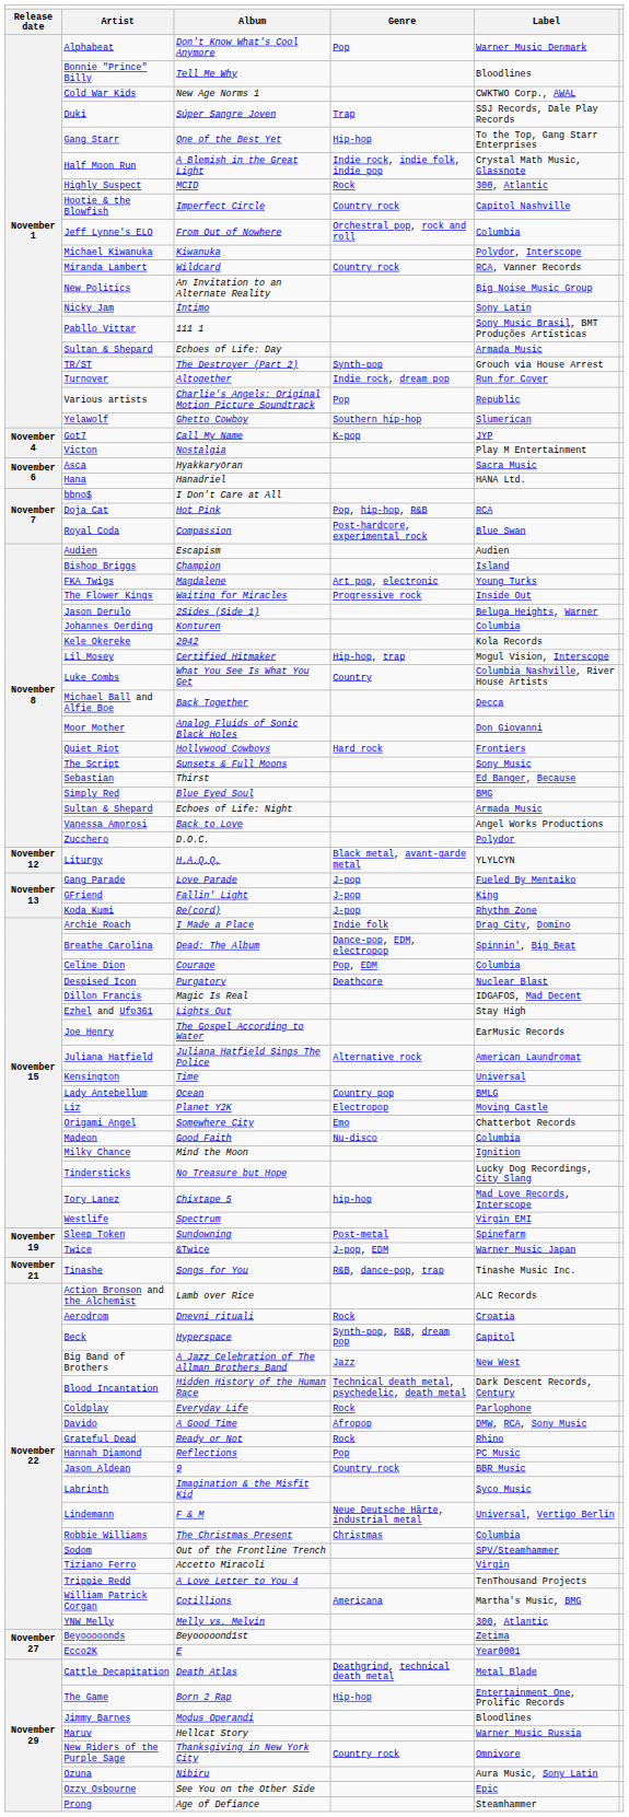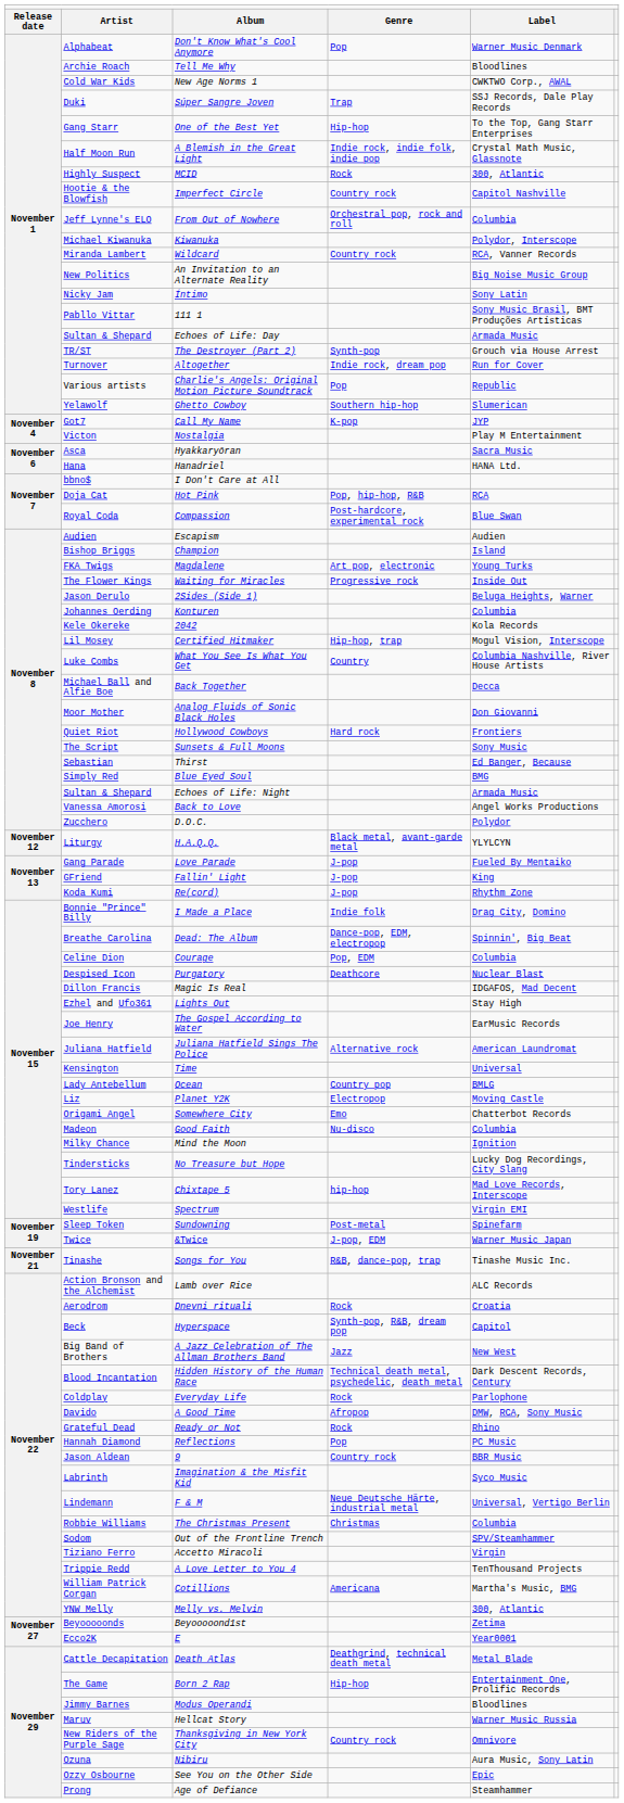 <table class="wikitable plainrowheaders">
 <tr>
 <td colspan="6" style="text-align:center;"></td>
 </tr>
 <tr>
 <th scope="col">Release date</th>
 <th scope="col">Artist</th>
 <th scope="col">Album</th>
 <th scope="col">Genre</th>
 <th scope="col">Label</th>
 <th scope="col"></th>
 </tr>
 <tr>
 <th scope="row" rowspan="19" style="text-align:center;">November<br>1</th>
 <td><a href='#'>Alphabeat</a></td>
 <td><em><a href='#'>Don't Know What's Cool Anymore</a></em></td>
 <td><a href='#'>Pop</a></td>
 <td><a href='#'>Warner Music Denmark</a></td>
 <td></td>
 </tr>
 <tr>
-<td><a href='#'>Bonnie "Prince" Billy</a></td>
+<td><a href='#'>Archie Roach</a></td>
 <td><em><a href='#'>Tell Me Why</a></em></td>
 <td></td>
 <td>Bloodlines</td>
 <td></td>
 </tr>
 <tr>
 <td><a href='#'>Cold War Kids</a></td>
 <td><em>New Age Norms 1</em></td>
 <td></td>
 <td>CWKTWO Corp., <a href='#'>AWAL</a></td>
 <td></td>
 </tr>
 <tr>
 <td><a href='#'>Duki</a></td>
 <td><em><a href='#'>Súper Sangre Joven</a></em></td>
 <td><a href='#'>Trap</a></td>
 <td>SSJ Records, Dale Play Records</td>
 <td></td>
 </tr>
 <tr>
 <td><a href='#'>Gang Starr</a></td>
 <td><em><a href='#'>One of the Best Yet</a></em></td>
 <td><a href='#'>Hip-hop</a></td>
 <td>To the Top, Gang Starr Enterprises</td>
 <td></td>
 </tr>
 <tr>
 <td><a href='#'>Half Moon Run</a></td>
 <td><em><a href='#'>A Blemish in the Great Light</a></em></td>
 <td><a href='#'>Indie rock</a>, <a href='#'>indie folk</a>, <a href='#'>indie pop</a></td>
 <td>Crystal Math Music, <a href='#'>Glassnote</a></td>
 <td></td>
 </tr>
 <tr>
 <td><a href='#'>Highly Suspect</a></td>
 <td><em><a href='#'>MCID</a></em></td>
 <td><a href='#'>Rock</a></td>
 <td><a href='#'>300</a>, <a href='#'>Atlantic</a></td>
 <td></td>
 </tr>
 <tr>
 <td><a href='#'>Hootie & the Blowfish</a></td>
 <td><em><a href='#'>Imperfect Circle</a></em></td>
 <td><a href='#'>Country rock</a></td>
 <td><a href='#'>Capitol Nashville</a></td>
 <td></td>
 </tr>
 <tr>
 <td><a href='#'>Jeff Lynne's ELO</a></td>
 <td><em><a href='#'>From Out of Nowhere</a></em></td>
 <td><a href='#'>Orchestral pop</a>, <a href='#'>rock and roll</a></td>
 <td><a href='#'>Columbia</a></td>
 <td></td>
 </tr>
 <tr>
 <td><a href='#'>Michael Kiwanuka</a></td>
 <td><em><a href='#'>Kiwanuka</a></em></td>
 <td></td>
 <td><a href='#'>Polydor</a>, <a href='#'>Interscope</a></td>
 <td></td>
 </tr>
 <tr>
 <td><a href='#'>Miranda Lambert</a></td>
 <td><em><a href='#'>Wildcard</a></em></td>
 <td><a href='#'>Country rock</a></td>
 <td><a href='#'>RCA</a>, Vanner Records</td>
 <td></td>
 </tr>
 <tr>
 <td><a href='#'>New Politics</a></td>
 <td><em>An Invitation to an Alternate Reality</em></td>
 <td></td>
 <td><a href='#'>Big Noise Music Group</a></td>
 <td></td>
 </tr>
 <tr>
 <td><a href='#'>Nicky Jam</a></td>
 <td><em><a href='#'>Íntimo</a></em></td>
 <td></td>
 <td><a href='#'>Sony Latin</a></td>
 <td></td>
 </tr>
 <tr>
 <td><a href='#'>Pabllo Vittar</a></td>
 <td><em>111 1</em></td>
 <td></td>
 <td><a href='#'>Sony Music Brasil</a>, BMT Produções Artísticas</td>
 <td></td>
 </tr>
 <tr>
 <td><a href='#'>Sultan & Shepard</a></td>
 <td><em>Echoes of Life: Day</em></td>
 <td></td>
 <td><a href='#'>Armada Music</a></td>
 <td></td>
 </tr>
 <tr>
 <td><a href='#'>TR/ST</a></td>
 <td><em><a href='#'>The Destroyer (Part 2)</a></em></td>
 <td><a href='#'>Synth-pop</a></td>
 <td>Grouch via House Arrest</td>
 <td></td>
 </tr>
 <tr>
 <td><a href='#'>Turnover</a></td>
 <td><em><a href='#'>Altogether</a></em></td>
 <td><a href='#'>Indie rock</a>, <a href='#'>dream pop</a></td>
 <td><a href='#'>Run for Cover</a></td>
 <td></td>
 </tr>
 <tr>
 <td>Various artists</td>
 <td><em><a href='#'>Charlie's Angels: Original Motion Picture Soundtrack</a></em></td>
 <td><a href='#'>Pop</a></td>
 <td><a href='#'>Republic</a></td>
 <td></td>
 </tr>
 <tr>
 <td><a href='#'>Yelawolf</a></td>
 <td><em><a href='#'>Ghetto Cowboy</a></em></td>
 <td><a href='#'>Southern hip-hop</a></td>
 <td><a href='#'>Slumerican</a></td>
 <td></td>
 </tr>
 <tr>
 <th scope="row" rowspan="2" style="text-align:center;">November<br>4</th>
 <td><a href='#'>Got7</a></td>
 <td><em><a href='#'>Call My Name</a></em></td>
 <td><a href='#'>K-pop</a></td>
 <td><a href='#'>JYP</a></td>
 <td></td>
 </tr>
 <tr>
 <td><a href='#'>Victon</a></td>
 <td><em><a href='#'>Nostalgia</a></em></td>
 <td></td>
 <td>Play M Entertainment</td>
 <td></td>
 </tr>
 <tr>
 <th scope="row" rowspan="2" style="text-align:center;">November<br>6</th>
 <td><a href='#'>Asca</a></td>
 <td><em>Hyakkaryōran</em></td>
 <td></td>
 <td><a href='#'>Sacra Music</a></td>
 <td></td>
 </tr>
 <tr>
 <td><a href='#'>Hana</a></td>
 <td><em>Hanadriel</em></td>
 <td></td>
 <td>HANA Ltd.</td>
 <td></td>
 </tr>
 <tr>
 <th scope="row" rowspan="3" style="text-align:center;">November<br>7</th>
 <td><a href='#'>bbno$</a></td>
 <td><em>I Don't Care at All</em></td>
 <td></td>
 <td></td>
 <td></td>
 </tr>
 <tr>
 <td><a href='#'>Doja Cat</a></td>
 <td><em><a href='#'>Hot Pink</a></em></td>
 <td><a href='#'>Pop</a>, <a href='#'>hip-hop</a>, <a href='#'>R&B</a></td>
 <td><a href='#'>RCA</a></td>
 <td></td>
 </tr>
 <tr>
 <td><a href='#'>Royal Coda</a></td>
 <td><em><a href='#'>Compassion</a></em></td>
 <td><a href='#'>Post-hardcore</a>, <a href='#'>experimental rock</a></td>
 <td><a href='#'>Blue Swan</a></td>
 <td></td>
 </tr>
 <tr>
 <th scope="row" rowspan="18" style="text-align:center;">November<br>8</th>
 <td><a href='#'>Audien</a></td>
 <td><em>Escapism</em></td>
 <td></td>
 <td>Audien</td>
 <td></td>
 </tr>
 <tr>
 <td><a href='#'>Bishop Briggs</a></td>
 <td><em><a href='#'>Champion</a></em></td>
 <td></td>
 <td><a href='#'>Island</a></td>
 <td></td>
 </tr>
 <tr>
 <td><a href='#'>FKA Twigs</a></td>
 <td><em><a href='#'>Magdalene</a></em></td>
 <td><a href='#'>Art pop</a>, <a href='#'>electronic</a></td>
 <td><a href='#'>Young Turks</a></td>
 <td></td>
 </tr>
 <tr>
 <td><a href='#'>The Flower Kings</a></td>
 <td><em><a href='#'>Waiting for Miracles</a></em></td>
 <td><a href='#'>Progressive rock</a></td>
 <td><a href='#'>Inside Out</a></td>
 <td></td>
 </tr>
 <tr>
 <td><a href='#'>Jason Derulo</a></td>
 <td><em><a href='#'>2Sides (Side 1)</a></em></td>
 <td></td>
 <td><a href='#'>Beluga Heights</a>, <a href='#'>Warner</a></td>
 <td></td>
 </tr>
 <tr>
 <td><a href='#'>Johannes Oerding</a></td>
 <td><em><a href='#'>Konturen</a></em></td>
 <td></td>
 <td><a href='#'>Columbia</a></td>
 <td></td>
 </tr>
 <tr>
 <td><a href='#'>Kele Okereke</a></td>
 <td><em><a href='#'>2042</a></em></td>
 <td></td>
 <td>Kola Records</td>
 <td></td>
 </tr>
 <tr>
 <td><a href='#'>Lil Mosey</a></td>
 <td><em><a href='#'>Certified Hitmaker</a></em></td>
 <td><a href='#'>Hip-hop</a>, <a href='#'>trap</a></td>
 <td>Mogul Vision, <a href='#'>Interscope</a></td>
 <td></td>
 </tr>
 <tr>
 <td><a href='#'>Luke Combs</a></td>
 <td><em><a href='#'>What You See Is What You Get</a></em></td>
 <td><a href='#'>Country</a></td>
 <td><a href='#'>Columbia Nashville</a>, River House Artists</td>
 <td></td>
 </tr>
 <tr>
 <td><a href='#'>Michael Ball</a> and <a href='#'>Alfie Boe</a></td>
 <td><em><a href='#'>Back Together</a></em></td>
 <td></td>
 <td><a href='#'>Decca</a></td>
 <td></td>
 </tr>
 <tr>
 <td><a href='#'>Moor Mother</a></td>
 <td><em><a href='#'>Analog Fluids of Sonic Black Holes</a></em></td>
 <td></td>
 <td><a href='#'>Don Giovanni</a></td>
 <td></td>
 </tr>
 <tr>
 <td><a href='#'>Quiet Riot</a></td>
 <td><em><a href='#'>Hollywood Cowboys</a></em></td>
 <td><a href='#'>Hard rock</a></td>
 <td><a href='#'>Frontiers</a></td>
 <td></td>
 </tr>
 <tr>
 <td><a href='#'>The Script</a></td>
 <td><em><a href='#'>Sunsets & Full Moons</a></em></td>
 <td></td>
 <td><a href='#'>Sony Music</a></td>
 <td></td>
 </tr>
 <tr>
 <td><a href='#'>Sebastian</a></td>
 <td><em>Thirst</em></td>
 <td></td>
 <td><a href='#'>Ed Banger</a>, <a href='#'>Because</a></td>
 <td></td>
 </tr>
 <tr>
 <td><a href='#'>Simply Red</a></td>
 <td><em><a href='#'>Blue Eyed Soul</a></em></td>
 <td></td>
 <td><a href='#'>BMG</a></td>
 <td></td>
 </tr>
 <tr>
 <td><a href='#'>Sultan & Shepard</a></td>
 <td><em>Echoes of Life: Night</em></td>
 <td></td>
 <td><a href='#'>Armada Music</a></td>
 <td></td>
 </tr>
 <tr>
 <td><a href='#'>Vanessa Amorosi</a></td>
 <td><em><a href='#'>Back to Love</a></em></td>
 <td></td>
 <td>Angel Works Productions</td>
 <td></td>
 </tr>
 <tr>
 <td><a href='#'>Zucchero</a></td>
 <td><em>D.O.C.</em></td>
 <td></td>
 <td><a href='#'>Polydor</a></td>
 <td></td>
 </tr>
 <tr>
 <th scope="row" style="text-align:center;">November<br>12</th>
 <td><a href='#'>Liturgy</a></td>
 <td><em><a href='#'>H.A.Q.Q.</a></em></td>
 <td><a href='#'>Black metal</a>, <a href='#'>avant-garde metal</a></td>
 <td>YLYLCYN</td>
 <td></td>
 </tr>
 <tr>
 <th scope="row" rowspan="3" style="text-align:center;">November<br>13</th>
 <td><a href='#'>Gang Parade</a></td>
 <td><em><a href='#'>Love Parade</a></em></td>
 <td><a href='#'>J-pop</a></td>
 <td><a href='#'>Fueled By Mentaiko</a></td>
 <td></td>
 </tr>
 <tr>
 <td><a href='#'>GFriend</a></td>
 <td><em><a href='#'>Fallin' Light</a></em></td>
 <td><a href='#'>J-pop</a></td>
 <td><a href='#'>King</a></td>
 <td></td>
 </tr>
 <tr>
 <td><a href='#'>Koda Kumi</a></td>
 <td><em><a href='#'>Re(cord)</a></em></td>
 <td><a href='#'>J-pop</a></td>
 <td><a href='#'>Rhythm Zone</a></td>
 <td></td>
 </tr>
 <tr>
 <th scope="row" rowspan="17" style="text-align:center;">November<br>15</th>
-<td><a href='#'>Archie Roach</a></td>
+<td><a href='#'>Bonnie "Prince" Billy</a></td>
 <td><em><a href='#'>I Made a Place</a></em></td>
 <td><a href='#'>Indie folk</a></td>
 <td><a href='#'>Drag City</a>, <a href='#'>Domino</a></td>
 <td></td>
 </tr>
 <tr>
 <td><a href='#'>Breathe Carolina</a></td>
 <td><em><a href='#'>Dead: The Album</a></em></td>
 <td><a href='#'>Dance-pop</a>, <a href='#'>EDM</a>, <a href='#'>electropop</a></td>
 <td><a href='#'>Spinnin'</a>, <a href='#'>Big Beat</a></td>
 <td></td>
 </tr>
 <tr>
 <td><a href='#'>Celine Dion</a></td>
 <td><em><a href='#'>Courage</a></em></td>
 <td><a href='#'>Pop</a>, <a href='#'>EDM</a></td>
 <td><a href='#'>Columbia</a></td>
 <td></td>
 </tr>
 <tr>
 <td><a href='#'>Despised Icon</a></td>
 <td><em><a href='#'>Purgatory</a></em></td>
 <td><a href='#'>Deathcore</a></td>
 <td><a href='#'>Nuclear Blast</a></td>
 <td></td>
 </tr>
 <tr>
 <td><a href='#'>Dillon Francis</a></td>
 <td><em>Magic Is Real</em></td>
 <td></td>
 <td>IDGAFOS, <a href='#'>Mad Decent</a></td>
 <td></td>
 </tr>
 <tr>
 <td><a href='#'>Ezhel</a> and <a href='#'>Ufo361</a></td>
 <td><em><a href='#'>Lights Out</a></em></td>
 <td></td>
 <td>Stay High</td>
 <td></td>
 </tr>
 <tr>
 <td><a href='#'>Joe Henry</a></td>
 <td><em><a href='#'>The Gospel According to Water</a></em></td>
 <td></td>
 <td>EarMusic Records</td>
 <td></td>
 </tr>
 <tr>
 <td><a href='#'>Juliana Hatfield</a></td>
 <td><em><a href='#'>Juliana Hatfield Sings The Police</a></em></td>
 <td><a href='#'>Alternative rock</a></td>
 <td><a href='#'>American Laundromat</a></td>
 <td></td>
 </tr>
 <tr>
 <td><a href='#'>Kensington</a></td>
 <td><em><a href='#'>Time</a></em></td>
 <td></td>
 <td><a href='#'>Universal</a></td>
 <td></td>
 </tr>
 <tr>
 <td><a href='#'>Lady Antebellum</a></td>
 <td><em><a href='#'>Ocean</a></em></td>
 <td><a href='#'>Country pop</a></td>
 <td><a href='#'>BMLG</a></td>
 <td></td>
 </tr>
 <tr>
 <td><a href='#'>Liz</a></td>
 <td><em><a href='#'>Planet Y2K</a></em></td>
 <td><a href='#'>Electropop</a></td>
 <td><a href='#'>Moving Castle</a></td>
 <td></td>
 </tr>
 <tr>
 <td><a href='#'>Origami Angel</a></td>
 <td><em><a href='#'>Somewhere City</a></em></td>
 <td><a href='#'>Emo</a></td>
 <td>Chatterbot Records</td>
 <td></td>
 </tr>
 <tr>
 <td><a href='#'>Madeon</a></td>
 <td><em><a href='#'>Good Faith</a></em></td>
 <td><a href='#'>Nu-disco</a></td>
 <td><a href='#'>Columbia</a></td>
 <td></td>
 </tr>
 <tr>
 <td><a href='#'>Milky Chance</a></td>
 <td><em>Mind the Moon</em></td>
 <td></td>
 <td><a href='#'>Ignition</a></td>
 <td></td>
 </tr>
 <tr>
 <td><a href='#'>Tindersticks</a></td>
 <td><em><a href='#'>No Treasure but Hope</a></em></td>
 <td></td>
 <td>Lucky Dog Recordings, <a href='#'>City Slang</a></td>
 <td></td>
 </tr>
 <tr>
 <td><a href='#'>Tory Lanez</a></td>
 <td><em><a href='#'>Chixtape 5</a></em></td>
 <td><a href='#'>hip-hop</a></td>
 <td><a href='#'>Mad Love Records</a>, <a href='#'>Interscope</a></td>
 <td></td>
 </tr>
 <tr>
 <td><a href='#'>Westlife</a></td>
 <td><em><a href='#'>Spectrum</a></em></td>
 <td></td>
 <td><a href='#'>Virgin EMI</a></td>
 <td></td>
 </tr>
 <tr>
 <th scope="row" rowspan="2" style="text-align:center;">November<br>19</th>
 <td><a href='#'>Sleep Token</a></td>
 <td><em><a href='#'>Sundowning</a></em></td>
 <td><a href='#'>Post-metal</a></td>
 <td><a href='#'>Spinefarm</a></td>
 <td></td>
 </tr>
 <tr>
 <td><a href='#'>Twice</a></td>
 <td><a href='#'>&Twice</a></td>
 <td><a href='#'>J-pop</a>, <a href='#'>EDM</a></td>
 <td><a href='#'>Warner Music Japan</a></td>
 </tr>
 <tr>
 <th scope="row" style="text-align:center;">November<br>21</th>
 <td><a href='#'>Tinashe</a></td>
 <td><em><a href='#'>Songs for You</a></em></td>
 <td><a href='#'>R&B</a>, <a href='#'>dance-pop</a>, <a href='#'>trap</a></td>
 <td>Tinashe Music Inc.</td>
 <td></td>
 </tr>
 <tr>
 <th scope="row" rowspan="18" style="text-align:center;">November<br>22</th>
 <td><a href='#'>Action Bronson</a> and <a href='#'>the Alchemist</a></td>
 <td><em>Lamb over Rice</em></td>
 <td></td>
 <td>ALC Records</td>
 <td></td>
 </tr>
 <tr>
 <td><a href='#'>Aerodrom</a></td>
 <td><em><a href='#'>Dnevni rituali</a></em></td>
 <td><a href='#'>Rock</a></td>
 <td><a href='#'>Croatia</a></td>
 <td></td>
 </tr>
 <tr>
 <td><a href='#'>Beck</a></td>
 <td><em><a href='#'>Hyperspace</a></em></td>
 <td><a href='#'>Synth-pop</a>, <a href='#'>R&B</a>, <a href='#'>dream pop</a></td>
 <td><a href='#'>Capitol</a></td>
 <td></td>
 </tr>
 <tr>
 <td>Big Band of Brothers</td>
 <td><em><a href='#'>A Jazz Celebration of The Allman Brothers Band</a></em></td>
 <td><a href='#'>Jazz</a></td>
 <td><a href='#'>New West</a></td>
 <td></td>
 </tr>
 <tr>
 <td><a href='#'>Blood Incantation</a></td>
 <td><em><a href='#'>Hidden History of the Human Race</a></em></td>
 <td><a href='#'>Technical death metal</a>, <a href='#'>psychedelic</a>, <a href='#'>death metal</a></td>
 <td>Dark Descent Records, <a href='#'>Century</a></td>
 <td></td>
 </tr>
 <tr>
 <td><a href='#'>Coldplay</a></td>
 <td><em><a href='#'>Everyday Life</a></em></td>
 <td><a href='#'>Rock</a></td>
 <td><a href='#'>Parlophone</a></td>
 <td></td>
 </tr>
 <tr>
 <td><a href='#'>Davido</a></td>
 <td><em><a href='#'>A Good Time</a></em></td>
 <td><a href='#'>Afropop</a></td>
 <td><a href='#'>DMW</a>, <a href='#'>RCA</a>, <a href='#'>Sony Music</a></td>
 <td></td>
 </tr>
 <tr>
 <td><a href='#'>Grateful Dead</a></td>
 <td><em><a href='#'>Ready or Not</a></em></td>
 <td><a href='#'>Rock</a></td>
 <td><a href='#'>Rhino</a></td>
 <td></td>
 </tr>
 <tr>
 <td><a href='#'>Hannah Diamond</a></td>
 <td><em><a href='#'>Reflections</a></em></td>
 <td><a href='#'>Pop</a></td>
 <td><a href='#'>PC Music</a></td>
 <td></td>
 </tr>
 <tr>
 <td><a href='#'>Jason Aldean</a></td>
 <td><em><a href='#'>9</a></em></td>
 <td><a href='#'>Country rock</a></td>
 <td><a href='#'>BBR Music</a></td>
 <td></td>
 </tr>
 <tr>
 <td><a href='#'>Labrinth</a></td>
 <td><em><a href='#'>Imagination & the Misfit Kid</a></em></td>
 <td></td>
 <td><a href='#'>Syco Music</a></td>
 <td></td>
 </tr>
 <tr>
 <td><a href='#'>Lindemann</a></td>
 <td><em><a href='#'>F & M</a></em></td>
 <td><a href='#'>Neue Deutsche Härte</a>, <a href='#'>industrial metal</a></td>
 <td><a href='#'>Universal</a>, <a href='#'>Vertigo Berlin</a></td>
 <td></td>
 </tr>
 <tr>
 <td><a href='#'>Robbie Williams</a></td>
 <td><em><a href='#'>The Christmas Present</a></em></td>
 <td><a href='#'>Christmas</a></td>
 <td><a href='#'>Columbia</a></td>
 <td></td>
 </tr>
 <tr>
 <td><a href='#'>Sodom</a></td>
 <td><em>Out of the Frontline Trench</em></td>
 <td></td>
 <td><a href='#'>SPV/Steamhammer</a></td>
 <td></td>
 </tr>
 <tr>
 <td><a href='#'>Tiziano Ferro</a></td>
 <td><em>Accetto Miracoli</em></td>
 <td></td>
 <td><a href='#'>Virgin</a></td>
 <td></td>
 </tr>
 <tr>
 <td><a href='#'>Trippie Redd</a></td>
 <td><em><a href='#'>A Love Letter to You 4</a></em></td>
 <td></td>
 <td>TenThousand Projects</td>
 <td></td>
 </tr>
 <tr>
 <td><a href='#'>William Patrick Corgan</a></td>
 <td><em><a href='#'>Cotillions</a></em></td>
 <td><a href='#'>Americana</a></td>
 <td>Martha's Music, <a href='#'>BMG</a></td>
 <td></td>
 </tr>
 <tr>
 <td><a href='#'>YNW Melly</a></td>
 <td><em><a href='#'>Melly vs. Melvin</a></em></td>
 <td></td>
 <td><a href='#'>300</a>, <a href='#'>Atlantic</a></td>
 <td></td>
 </tr>
 <tr>
 <th scope="row" rowspan="2" style="text-align:center;">November<br>27</th>
 <td><a href='#'>Beyooooonds</a></td>
 <td><em>Beyooooond1st</em></td>
 <td></td>
 <td><a href='#'>Zetima</a></td>
 <td></td>
 </tr>
 <tr>
 <td><a href='#'>Ecco2K</a></td>
 <td><em><a href='#'>E</a></em></td>
 <td></td>
 <td><a href='#'>Year0001</a></td>
 <td></td>
 </tr>
 <tr>
 <th scope="row" rowspan="8" style="text-align:center;">November<br>29</th>
 <td><a href='#'>Cattle Decapitation</a></td>
 <td><em><a href='#'>Death Atlas</a></em></td>
 <td><a href='#'>Deathgrind</a>, <a href='#'>technical death metal</a></td>
 <td><a href='#'>Metal Blade</a></td>
 <td></td>
 </tr>
 <tr>
 <td><a href='#'>The Game</a></td>
 <td><em><a href='#'>Born 2 Rap</a></em></td>
 <td><a href='#'>Hip-hop</a></td>
 <td><a href='#'>Entertainment One</a>, Prolific Records</td>
 <td></td>
 </tr>
 <tr>
 <td><a href='#'>Jimmy Barnes</a></td>
 <td><em><a href='#'>Modus Operandi</a></em></td>
 <td></td>
 <td>Bloodlines</td>
 <td></td>
 </tr>
 <tr>
 <td><a href='#'>Maruv</a></td>
 <td><em>Hellcat Story</em></td>
 <td></td>
 <td><a href='#'>Warner Music Russia</a></td>
 <td></td>
 </tr>
 <tr>
 <td><a href='#'>New Riders of the Purple Sage</a></td>
 <td><em><a href='#'>Thanksgiving in New York City</a></em></td>
 <td><a href='#'>Country rock</a></td>
 <td><a href='#'>Omnivore</a></td>
 <td></td>
 </tr>
 <tr>
 <td><a href='#'>Ozuna</a></td>
 <td><em><a href='#'>Nibiru</a></em></td>
 <td></td>
 <td>Aura Music, <a href='#'>Sony Latin</a></td>
 <td></td>
 </tr>
 <tr>
 <td><a href='#'>Ozzy Osbourne</a></td>
 <td><em>See You on the Other Side</em></td>
 <td></td>
 <td><a href='#'>Epic</a></td>
 <td></td>
 </tr>
 <tr>
 <td><a href='#'>Prong</a></td>
 <td><em>Age of Defiance</em></td>
 <td></td>
 <td>Steamhammer</td>
 <td></td>
 </tr>
 </table>
